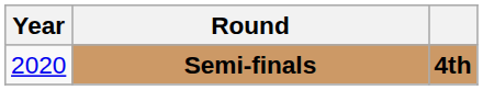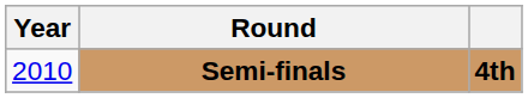 <table class="wikitable" style="text-align: center; font-size:90%">
 <tr>
 <th>Year</th>
 <th style="width:200px">Round</th>
 <th></th>
 </tr>
 <tr>
-<td><a href='#'>2020</a></td>
+<td><a href='#'>2010</a></td>
 <td bgcolor="cc9966"><strong>Semi-finals</strong></td>
 <td bgcolor="cc9966"><strong>4th</strong></td>
 </tr>
 </table>
